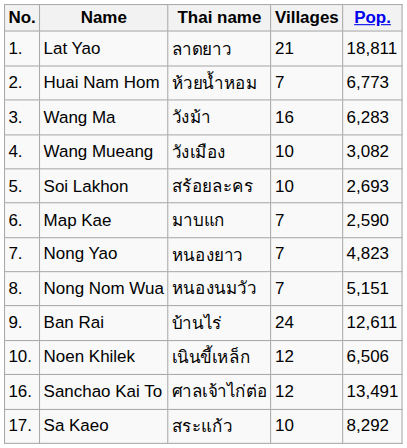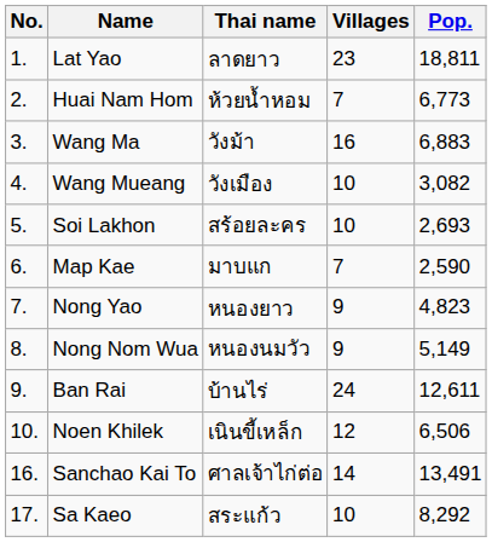 <table class="wikitable sortable">
 <tr>
 <th>No.</th>
 <th>Name</th>
 <th>Thai name</th>
 <th>Villages</th>
 <th><a href='#'>Pop.</a></th>
 </tr>
 <tr>
 <td>1.</td>
 <td>Lat Yao</td>
 <td>ลาดยาว</td>
-<td>21</td>
+<td>23</td>
 <td>18,811</td>
 </tr>
 <tr>
 <td>2.</td>
 <td>Huai Nam Hom</td>
 <td>ห้วยน้ำหอม</td>
 <td>7</td>
 <td>6,773</td>
 </tr>
 <tr>
 <td>3.</td>
 <td>Wang Ma</td>
 <td>วังม้า</td>
 <td>16</td>
-<td>6,283</td>
+<td>6,883</td>
 </tr>
 <tr>
 <td>4.</td>
 <td>Wang Mueang</td>
 <td>วังเมือง</td>
 <td>10</td>
 <td>3,082</td>
 </tr>
 <tr>
 <td>5.</td>
 <td>Soi Lakhon</td>
 <td>สร้อยละคร</td>
 <td>10</td>
 <td>2,693</td>
 </tr>
 <tr>
 <td>6.</td>
 <td>Map Kae</td>
 <td>มาบแก</td>
 <td>7</td>
 <td>2,590</td>
 </tr>
 <tr>
 <td>7.</td>
 <td>Nong Yao</td>
 <td>หนองยาว</td>
-<td>7</td>
+<td>9</td>
 <td>4,823</td>
 </tr>
 <tr>
 <td>8.</td>
 <td>Nong Nom Wua</td>
 <td>หนองนมวัว</td>
-<td>7</td>
-<td>5,151</td>
+<td>9</td>
+<td>5,149</td>
 </tr>
 <tr>
 <td>9.</td>
 <td>Ban Rai</td>
 <td>บ้านไร่</td>
 <td>24</td>
 <td>12,611</td>
 </tr>
 <tr>
 <td>10.</td>
 <td>Noen Khilek</td>
 <td>เนินขี้เหล็ก</td>
 <td>12</td>
 <td>6,506</td>
 </tr>
 <tr>
 <td>16.</td>
 <td>Sanchao Kai To</td>
 <td>ศาลเจ้าไก่ต่อ</td>
-<td>12</td>
+<td>14</td>
 <td>13,491</td>
 </tr>
 <tr>
 <td>17.</td>
 <td>Sa Kaeo</td>
 <td>สระแก้ว</td>
 <td>10</td>
 <td>8,292</td>
 </tr>
 </table>
